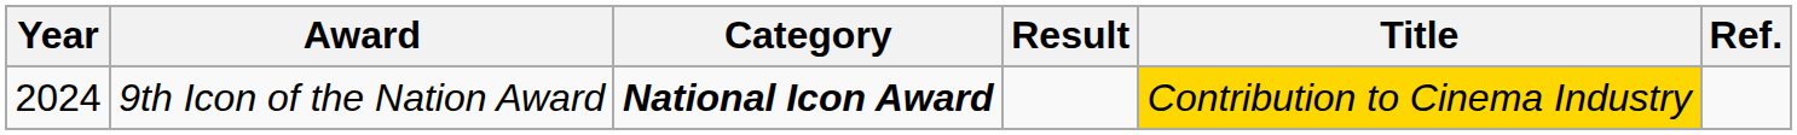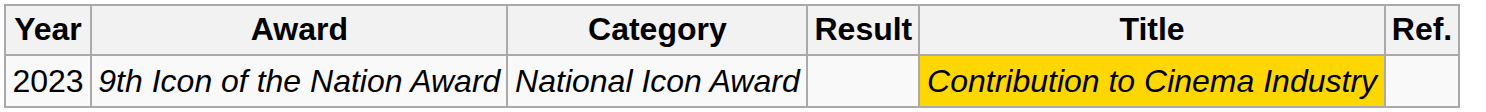 <table class="wikitable">
 <tr>
 <th>Year</th>
 <th>Award</th>
 <th>Category</th>
 <th>Result</th>
 <th>Title</th>
 <th>Ref.</th>
 </tr>
 <tr>
-<td>2024</td>
+<td>2023</td>
 <td><em>9th Icon of the Nation Award</em></td>
-<td><strong><em>National Icon Award</em></strong></td>
+<td><em>National Icon Award</em></td>
 <td></td>
 <td style="background: gold;"><em>Contribution to Cinema Industry</em></td>
 <td></td>
 </tr>
 </table>
